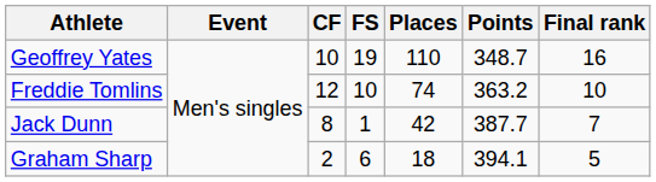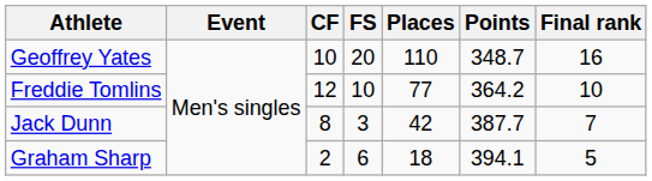 <table class="wikitable" border="1" style="font-size:90%">
 <tr>
 <th>Athlete</th>
 <th>Event</th>
 <th>CF</th>
 <th>FS</th>
 <th>Places</th>
 <th>Points</th>
 <th>Final rank</th>
 </tr>
 <tr align=center>
 <td align=left><a href='#'>Geoffrey Yates</a></td>
 <td rowspan="4">Men's singles</td>
 <td>10</td>
-<td>19</td>
+<td>20</td>
 <td>110</td>
 <td>348.7</td>
 <td>16</td>
 </tr>
 <tr align=center>
 <td align=left><a href='#'>Freddie Tomlins</a></td>
 <td>12</td>
 <td>10</td>
-<td>74</td>
-<td>363.2</td>
+<td>77</td>
+<td>364.2</td>
 <td>10</td>
 </tr>
 <tr align=center>
 <td align=left><a href='#'>Jack Dunn</a></td>
 <td>8</td>
-<td>1</td>
+<td>3</td>
 <td>42</td>
 <td>387.7</td>
 <td>7</td>
 </tr>
 <tr align=center>
 <td align=left><a href='#'>Graham Sharp</a></td>
 <td>2</td>
 <td>6</td>
 <td>18</td>
 <td>394.1</td>
 <td>5</td>
 </tr>
 </table>
